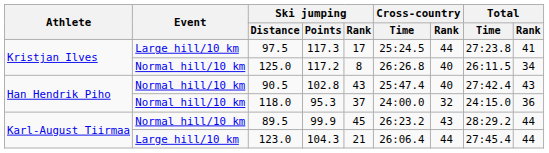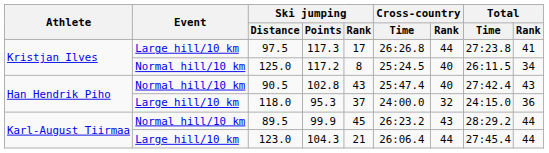 <table class="wikitable" style="font-size:90%">
 <tr>
 <th rowspan="2">Athlete</th>
 <th rowspan="2">Event</th>
 <th colspan="3">Ski jumping</th>
 <th colspan="2">Cross-country</th>
 <th colspan="2">Total</th>
 </tr>
 <tr style="font-size:95%">
 <th>Distance</th>
 <th>Points</th>
 <th>Rank</th>
 <th>Time</th>
 <th>Rank</th>
 <th>Time</th>
 <th>Rank</th>
 </tr>
 <tr align=center>
 <td align=left rowspan=2><a href='#'>Kristjan Ilves</a></td>
 <td align=left><a href='#'>Large hill/10 km</a></td>
 <td>97.5</td>
 <td>117.3</td>
 <td>17</td>
-<td>25:24.5</td>
+<td>26:26.8</td>
 <td>44</td>
 <td>27:23.8</td>
 <td>41</td>
 </tr>
 <tr align=center>
 <td align=left><a href='#'>Normal hill/10 km</a></td>
 <td>125.0</td>
 <td>117.2</td>
 <td>8</td>
-<td>26:26.8</td>
+<td>25:24.5</td>
 <td>40</td>
 <td>26:11.5</td>
 <td>34</td>
 </tr>
 <tr align=center>
 <td align=left rowspan=2><a href='#'>Han Hendrik Piho</a></td>
 <td align=left><a href='#'>Normal hill/10 km</a></td>
 <td>90.5</td>
 <td>102.8</td>
 <td>43</td>
 <td>25:47.4</td>
 <td>40</td>
 <td>27:42.4</td>
 <td>43</td>
 </tr>
 <tr align=center>
-<td align=left><a href='#'>Normal hill/10 km</a></td>
+<td align=left><a href='#'>Large hill/10 km</a></td>
 <td>118.0</td>
 <td>95.3</td>
 <td>37</td>
 <td>24:00.0</td>
 <td>32</td>
 <td>24:15.0</td>
 <td>36</td>
 </tr>
 <tr align=center>
 <td align=left rowspan=2><a href='#'>Karl-August Tiirmaa</a></td>
 <td align=left><a href='#'>Normal hill/10 km</a></td>
 <td>89.5</td>
 <td>99.9</td>
 <td>45</td>
 <td>26:23.2</td>
 <td>43</td>
 <td>28:29.2</td>
 <td>44</td>
 </tr>
 <tr align=center>
 <td align=left><a href='#'>Large hill/10 km</a></td>
 <td>123.0</td>
 <td>104.3</td>
 <td>21</td>
 <td>26:06.4</td>
 <td>44</td>
 <td>27:45.4</td>
 <td>44</td>
 </tr>
 </table>
